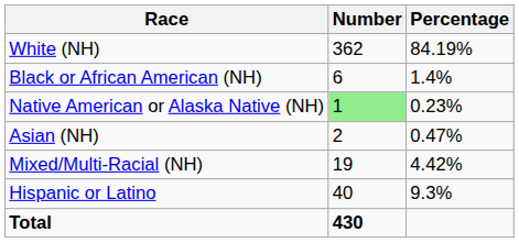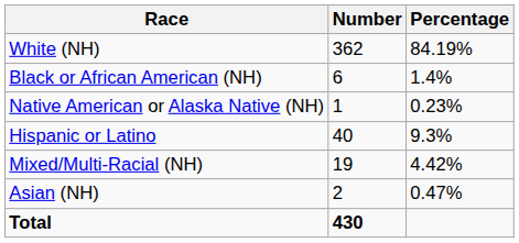 <table class="wikitable">
 <tr>
 <th>Race</th>
 <th>Number</th>
 <th>Percentage</th>
 </tr>
 <tr>
 <td><a href='#'>White</a> (NH)</td>
 <td>362</td>
 <td>84.19%</td>
 </tr>
 <tr>
 <td><a href='#'>Black or African American</a> (NH)</td>
 <td>6</td>
 <td>1.4%</td>
 </tr>
 <tr>
 <td><a href='#'>Native American</a> or <a href='#'>Alaska Native</a> (NH)</td>
-<td style="background: lightgreen;">1</td>
+<td>1</td>
 <td>0.23%</td>
+</tr>
+<tr>
+<td><a href='#'>Hispanic or Latino</a></td>
+<td>40</td>
+<td>9.3%</td>
+</tr>
+<tr>
+<td><a href='#'>Mixed/Multi-Racial</a> (NH)</td>
+<td>19</td>
+<td>4.42%</td>
 </tr>
 <tr>
 <td><a href='#'>Asian</a> (NH)</td>
 <td>2</td>
 <td>0.47%</td>
 </tr>
 <tr>
-<td><a href='#'>Mixed/Multi-Racial</a> (NH)</td>
-<td>19</td>
-<td>4.42%</td>
-</tr>
-<tr>
-<td><a href='#'>Hispanic or Latino</a></td>
-<td>40</td>
-<td>9.3%</td>
-</tr>
-<tr>
 <td><strong>Total</strong></td>
 <td><strong>430</strong></td>
 <td></td>
 </tr>
 </table>
